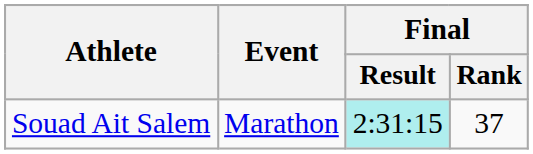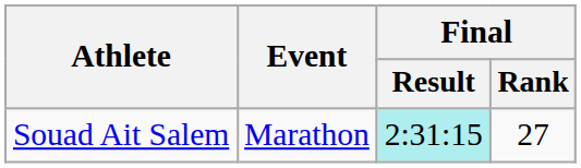 <table class="wikitable" style="font-size:90%">
 <tr>
 <th rowspan="2">Athlete</th>
 <th rowspan="2">Event</th>
 <th colspan="2">Final</th>
 </tr>
 <tr style="font-size:95%">
 <th>Result</th>
 <th>Rank</th>
 </tr>
 <tr align=center>
 <td align=left><a href='#'>Souad Ait Salem</a></td>
 <td align=left><a href='#'>Marathon</a></td>
 <td style="background: paleturquoise;">2:31:15</td>
-<td>37</td>
+<td>27</td>
 </tr>
 </table>
